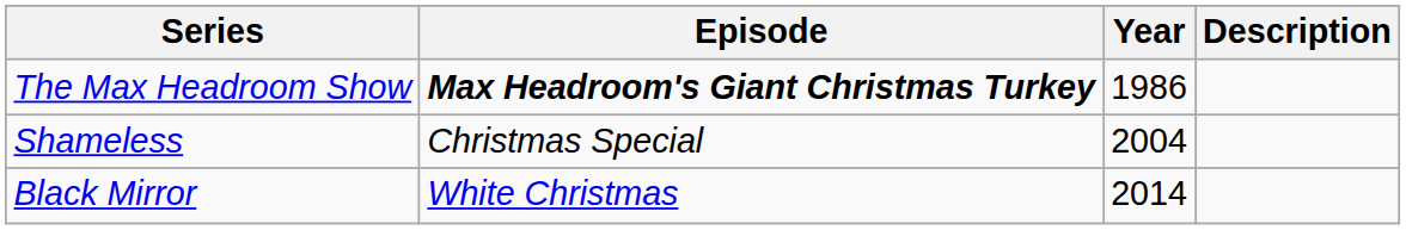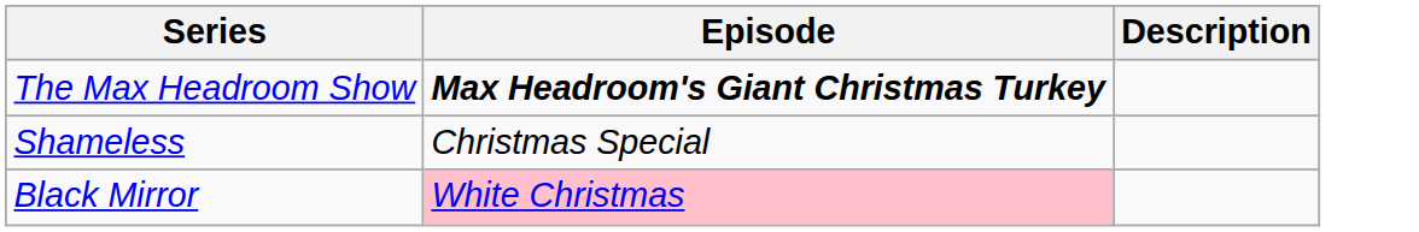 <table class="wikitable sortable">
 <tr>
 <th>Series</th>
 <th>Episode</th>
-<th>Year</th>
 <th>Description</th>
 </tr>
 <tr>
 <td><em><a href='#'>The Max Headroom Show</a></em></td>
 <td><strong><em>Max Headroom's Giant Christmas Turkey</em></strong></td>
-<td>1986</td>
 <td></td>
 </tr>
 <tr>
 <td><em><a href='#'>Shameless</a></em></td>
 <td><em>Christmas Special</em></td>
-<td>2004</td>
 <td></td>
 </tr>
 <tr>
 <td><em><a href='#'>Black Mirror</a></em></td>
-<td><em><a href='#'>White Christmas</a></em></td>
-<td>2014</td>
+<td style="background: pink;"><em><a href='#'>White Christmas</a></em></td>
 <td></td>
 </tr>
 </table>
